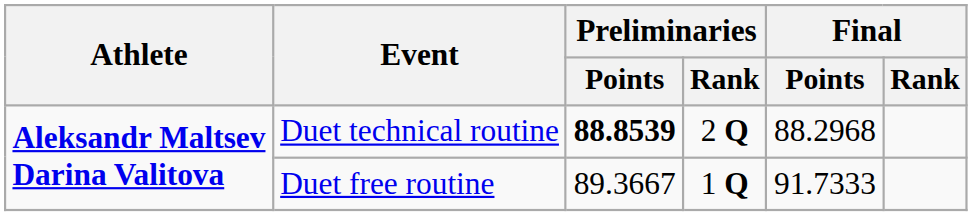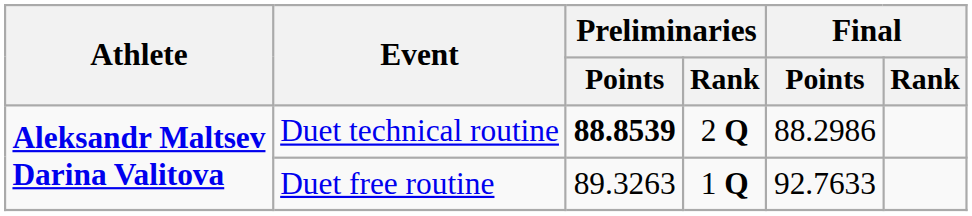 <table class=wikitable style="font-size:90%">
 <tr>
 <th rowspan="2">Athlete</th>
 <th rowspan="2">Event</th>
 <th colspan="2">Preliminaries</th>
 <th colspan="2">Final</th>
 </tr>
 <tr style="font-size:95%">
 <th>Points</th>
 <th>Rank</th>
 <th>Points</th>
 <th>Rank</th>
 </tr>
 <tr align=center>
 <td align=left rowspan=2><strong><a href='#'>Aleksandr Maltsev</a><br><a href='#'>Darina Valitova</a></strong></td>
 <td align=left><a href='#'>Duet technical routine</a></td>
 <td><strong>88.8539</strong></td>
 <td>2 <strong>Q</strong></td>
-<td>88.2968</td>
+<td>88.2986</td>
 <td></td>
 </tr>
 <tr align=center>
 <td align=left><a href='#'>Duet free routine</a></td>
-<td>89.3667</td>
+<td>89.3263</td>
 <td>1 <strong>Q</strong></td>
-<td>91.7333</td>
+<td>92.7633</td>
 <td></td>
 </tr>
 </table>
